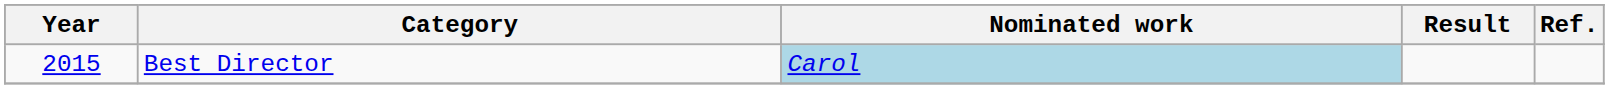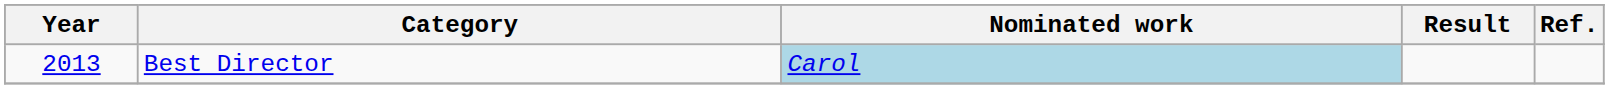 <table class=wikitable>
 <tr>
 <th scope="col" style="width:5em;">Year</th>
 <th scope="col" style="width:26em;">Category</th>
 <th scope="col" style="width:25em;">Nominated work</th>
 <th scope="col" style="width:5em;">Result</th>
 <th>Ref.</th>
 </tr>
 <tr>
-<td style="text-align:center;"><a href='#'>2015</a></td>
+<td style="text-align:center;"><a href='#'>2013</a></td>
 <td><a href='#'>Best Director</a></td>
 <td style="background: lightblue;"><em><a href='#'>Carol</a></em></td>
 <td></td>
 <td></td>
 </tr>
 <tr>
 </tr>
 </table>
